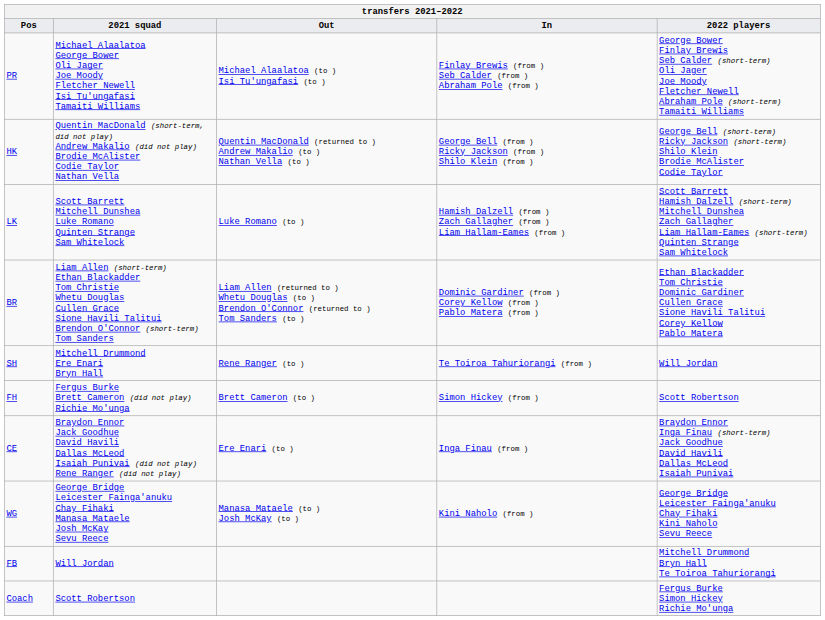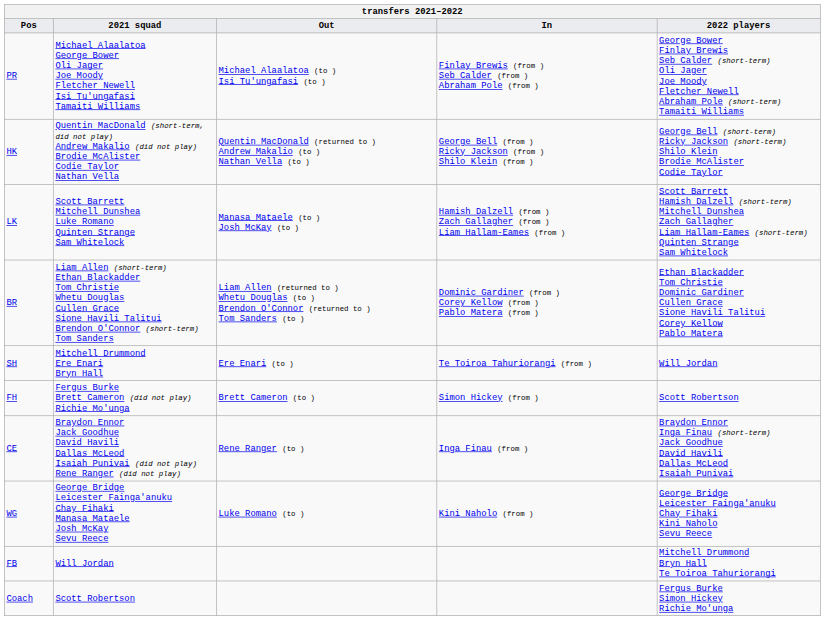 <table class="wikitable" style="text-align: left; width:95%">
 <tr>
 <th colspan="100%"> transfers 2021–2022</th>
 </tr>
 <tr>
 <th style="background:#ebecf0; width:6%;">Pos</th>
 <th style="background:#ebecf0; width:20%;">2021 squad</th>
 <th style="background:#ebecf0; width:27%;">Out</th>
 <th style="background:#ebecf0; width:27%;">In</th>
 <th style="background:#ebecf0; width:20%;">2022 players</th>
 </tr>
 <tr>
 <td><a href='#'>PR</a></td>
 <td> <a href='#'>Michael Alaalatoa</a> <br> <a href='#'>George Bower</a> <br> <a href='#'>Oli Jager</a> <br> <a href='#'>Joe Moody</a> <br> <a href='#'>Fletcher Newell</a> <br> <a href='#'>Isi Tu'ungafasi</a> <br> <a href='#'>Tamaiti Williams</a></td>
 <td>  <a href='#'>Michael Alaalatoa</a> <small>(to )</small> <br>  <a href='#'>Isi Tu'ungafasi</a> <small>(to )</small></td>
 <td>  <a href='#'>Finlay Brewis</a> <small>(from )</small> <br>  <a href='#'>Seb Calder</a> <small>(from )</small> <br>  <a href='#'>Abraham Pole</a> <small>(from )</small></td>
 <td> <a href='#'>George Bower</a> <br> <a href='#'>Finlay Brewis</a> <br> <a href='#'>Seb Calder</a> <small><em>(short-term)</em></small> <br> <a href='#'>Oli Jager</a> <br> <a href='#'>Joe Moody</a> <br> <a href='#'>Fletcher Newell</a> <br> <a href='#'>Abraham Pole</a> <small><em>(short-term)</em></small> <br> <a href='#'>Tamaiti Williams</a></td>
 </tr>
 <tr>
 <td><a href='#'>HK</a></td>
 <td> <a href='#'>Quentin MacDonald</a> <small><em>(short-term, did not play)</em></small> <br> <a href='#'>Andrew Makalio</a> <small><em>(did not play)</em></small> <br> <a href='#'>Brodie McAlister</a> <br> <a href='#'>Codie Taylor</a> <br> <a href='#'>Nathan Vella</a></td>
 <td>  <a href='#'>Quentin MacDonald</a> <small>(returned to )</small> <br>  <a href='#'>Andrew Makalio</a> <small>(to )</small> <br>  <a href='#'>Nathan Vella</a> <small>(to )</small></td>
 <td>  <a href='#'>George Bell</a> <small>(from )</small> <br>  <a href='#'>Ricky Jackson</a> <small>(from )</small> <br>  <a href='#'>Shilo Klein</a> <small>(from )</small></td>
 <td> <a href='#'>George Bell</a> <small><em>(short-term)</em></small> <br> <a href='#'>Ricky Jackson</a> <small><em>(short-term)</em></small> <br> <a href='#'>Shilo Klein</a> <br> <a href='#'>Brodie McAlister</a> <br> <a href='#'>Codie Taylor</a></td>
 </tr>
 <tr>
 <td><a href='#'>LK</a></td>
 <td> <a href='#'>Scott Barrett</a> <br> <a href='#'>Mitchell Dunshea</a> <br> <a href='#'>Luke Romano</a> <br> <a href='#'>Quinten Strange</a> <br> <a href='#'>Sam Whitelock</a></td>
-<td>  <a href='#'>Luke Romano</a> <small>(to )</small></td>
+<td>  <a href='#'>Manasa Mataele</a> <small>(to )</small> <br>  <a href='#'>Josh McKay</a> <small>(to )</small></td>
 <td>  <a href='#'>Hamish Dalzell</a> <small>(from )</small> <br>  <a href='#'>Zach Gallagher</a> <small>(from )</small> <br>  <a href='#'>Liam Hallam-Eames</a> <small>(from )</small></td>
 <td> <a href='#'>Scott Barrett</a> <br> <a href='#'>Hamish Dalzell</a> <small><em>(short-term)</em></small> <br> <a href='#'>Mitchell Dunshea</a> <br> <a href='#'>Zach Gallagher</a> <br> <a href='#'>Liam Hallam-Eames</a> <small><em>(short-term)</em></small> <br> <a href='#'>Quinten Strange</a> <br> <a href='#'>Sam Whitelock</a></td>
 </tr>
 <tr>
 <td><a href='#'>BR</a></td>
 <td> <a href='#'>Liam Allen</a> <small><em>(short-term)</em></small> <br> <a href='#'>Ethan Blackadder</a> <br> <a href='#'>Tom Christie</a> <br> <a href='#'>Whetu Douglas</a> <br> <a href='#'>Cullen Grace</a> <br> <a href='#'>Sione Havili Talitui</a> <br> <a href='#'>Brendon O'Connor</a> <small><em>(short-term)</em></small> <br> <a href='#'>Tom Sanders</a></td>
 <td>  <a href='#'>Liam Allen</a> <small>(returned to )</small> <br>  <a href='#'>Whetu Douglas</a> <small>(to )</small> <br>  <a href='#'>Brendon O'Connor</a> <small>(returned to )</small> <br>  <a href='#'>Tom Sanders</a> <small>(to )</small></td>
 <td>  <a href='#'>Dominic Gardiner</a> <small>(from )</small> <br>  <a href='#'>Corey Kellow</a> <small>(from )</small> <br>  <a href='#'>Pablo Matera</a> <small>(from )</small></td>
 <td> <a href='#'>Ethan Blackadder</a> <br> <a href='#'>Tom Christie</a> <br> <a href='#'>Dominic Gardiner</a> <br> <a href='#'>Cullen Grace</a> <br> <a href='#'>Sione Havili Talitui</a> <br> <a href='#'>Corey Kellow</a> <br> <a href='#'>Pablo Matera</a></td>
 </tr>
 <tr>
 <td><a href='#'>SH</a></td>
 <td> <a href='#'>Mitchell Drummond</a> <br> <a href='#'>Ere Enari</a> <br> <a href='#'>Bryn Hall</a></td>
-<td>  <a href='#'>Rene Ranger</a> <small>(to )</small></td>
+<td>  <a href='#'>Ere Enari</a> <small>(to )</small></td>
 <td>  <a href='#'>Te Toiroa Tahuriorangi</a> <small>(from )</small></td>
 <td> <a href='#'>Will Jordan</a></td>
 </tr>
 <tr>
 <td><a href='#'>FH</a></td>
 <td> <a href='#'>Fergus Burke</a> <br> <a href='#'>Brett Cameron</a> <small><em>(did not play)</em></small> <br> <a href='#'>Richie Mo'unga</a></td>
 <td>  <a href='#'>Brett Cameron</a> <small>(to )</small></td>
 <td>  <a href='#'>Simon Hickey</a> <small>(from )</small></td>
 <td> <a href='#'>Scott Robertson</a></td>
 </tr>
 <tr>
 <td><a href='#'>CE</a></td>
 <td> <a href='#'>Braydon Ennor</a> <br> <a href='#'>Jack Goodhue</a> <br> <a href='#'>David Havili</a> <br> <a href='#'>Dallas McLeod</a> <br> <a href='#'>Isaiah Punivai</a> <small><em>(did not play)</em></small> <br> <a href='#'>Rene Ranger</a> <small><em>(did not play)</em></small></td>
-<td>  <a href='#'>Ere Enari</a> <small>(to )</small></td>
+<td>  <a href='#'>Rene Ranger</a> <small>(to )</small></td>
 <td>  <a href='#'>Inga Finau</a> <small>(from )</small></td>
 <td> <a href='#'>Braydon Ennor</a> <br> <a href='#'>Inga Finau</a> <small><em>(short-term)</em></small> <br> <a href='#'>Jack Goodhue</a> <br> <a href='#'>David Havili</a> <br> <a href='#'>Dallas McLeod</a> <br> <a href='#'>Isaiah Punivai</a></td>
 </tr>
 <tr>
 <td><a href='#'>WG</a></td>
 <td> <a href='#'>George Bridge</a> <br> <a href='#'>Leicester Fainga'anuku</a> <br> <a href='#'>Chay Fihaki</a> <br> <a href='#'>Manasa Mataele</a> <br> <a href='#'>Josh McKay</a> <br> <a href='#'>Sevu Reece</a></td>
-<td>  <a href='#'>Manasa Mataele</a> <small>(to )</small> <br>  <a href='#'>Josh McKay</a> <small>(to )</small></td>
+<td>  <a href='#'>Luke Romano</a> <small>(to )</small></td>
 <td>  <a href='#'>Kini Naholo</a> <small>(from )</small></td>
 <td> <a href='#'>George Bridge</a> <br> <a href='#'>Leicester Fainga'anuku</a> <br> <a href='#'>Chay Fihaki</a> <br> <a href='#'>Kini Naholo</a> <br> <a href='#'>Sevu Reece</a></td>
 </tr>
 <tr>
 <td><a href='#'>FB</a></td>
 <td> <a href='#'>Will Jordan</a></td>
 <td></td>
 <td></td>
 <td> <a href='#'>Mitchell Drummond</a> <br> <a href='#'>Bryn Hall</a> <br> <a href='#'>Te Toiroa Tahuriorangi</a></td>
 </tr>
 <tr>
 <td><a href='#'>Coach</a></td>
 <td> <a href='#'>Scott Robertson</a></td>
 <td></td>
 <td></td>
 <td> <a href='#'>Fergus Burke</a> <br> <a href='#'>Simon Hickey</a> <br> <a href='#'>Richie Mo'unga</a></td>
 </tr>
 </table>
